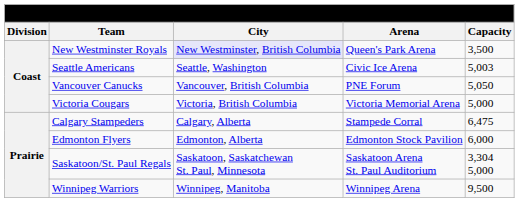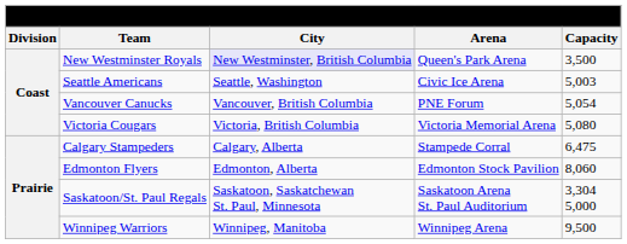 <table class="wikitable" style="width:auto">
 <tr>
 <td bgcolor="#000000" align="center" colspan="6"><strong><span>1957–58 Western Hockey League</span></strong></td>
 </tr>
 <tr>
 <th>Division</th>
 <th>Team</th>
 <th>City</th>
 <th>Arena</th>
 <th>Capacity</th>
 </tr>
 <tr>
 <th rowspan="4">Coast</th>
 <td><a href='#'>New Westminster Royals</a></td>
 <td style="background: lavender;"><a href='#'>New Westminster</a>, <a href='#'>British Columbia</a></td>
 <td><a href='#'>Queen's Park Arena</a></td>
 <td>3,500</td>
 </tr>
 <tr>
 <td><a href='#'>Seattle Americans</a></td>
 <td><a href='#'>Seattle</a>, <a href='#'>Washington</a></td>
 <td><a href='#'>Civic Ice Arena</a></td>
 <td>5,003</td>
 </tr>
 <tr>
 <td><a href='#'>Vancouver Canucks</a></td>
 <td><a href='#'>Vancouver</a>, <a href='#'>British Columbia</a></td>
 <td><a href='#'>PNE Forum</a></td>
-<td>5,050</td>
+<td>5,054</td>
 </tr>
 <tr>
 <td><a href='#'>Victoria Cougars</a></td>
 <td><a href='#'>Victoria</a>, <a href='#'>British Columbia</a></td>
 <td><a href='#'>Victoria Memorial Arena</a></td>
-<td>5,000</td>
+<td>5,080</td>
 </tr>
 <tr>
 <th rowspan="4">Prairie</th>
 <td><a href='#'>Calgary Stampeders</a></td>
 <td><a href='#'>Calgary</a>, <a href='#'>Alberta</a></td>
 <td><a href='#'>Stampede Corral</a></td>
 <td>6,475</td>
 </tr>
 <tr>
 <td><a href='#'>Edmonton Flyers</a></td>
 <td><a href='#'>Edmonton</a>, <a href='#'>Alberta</a></td>
 <td><a href='#'>Edmonton Stock Pavilion</a></td>
-<td>6,000</td>
+<td>8,060</td>
 </tr>
 <tr>
 <td><a href='#'>Saskatoon/St. Paul Regals</a></td>
 <td><a href='#'>Saskatoon</a>, <a href='#'>Saskatchewan</a> <br> <a href='#'>St. Paul</a>, <a href='#'>Minnesota</a></td>
 <td><a href='#'>Saskatoon Arena</a> <br> <a href='#'>St. Paul Auditorium</a></td>
 <td>3,304 <br> 5,000</td>
 </tr>
 <tr>
 <td><a href='#'>Winnipeg Warriors</a></td>
 <td><a href='#'>Winnipeg</a>, <a href='#'>Manitoba</a></td>
 <td><a href='#'>Winnipeg Arena</a></td>
 <td>9,500</td>
 </tr>
 </table>
